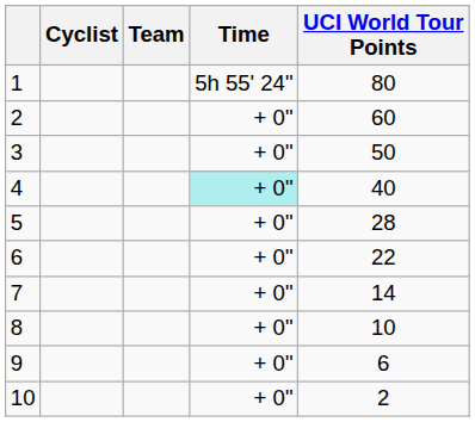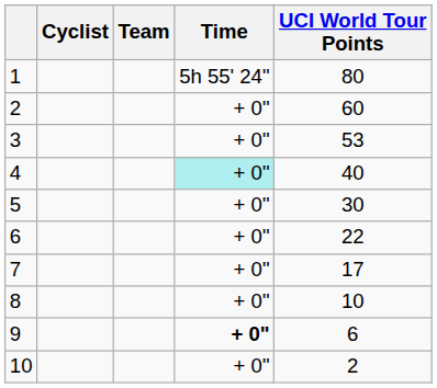 <table class="wikitable">
 <tr style="background:#ccccff;">
 <th></th>
 <th>Cyclist</th>
 <th>Team</th>
 <th>Time</th>
 <th><a href='#'>UCI World Tour</a><br>Points</th>
 </tr>
 <tr>
 <td>1</td>
 <td></td>
 <td></td>
 <td align="right">5h 55' 24"</td>
 <td align="center">80</td>
 </tr>
 <tr>
 <td>2</td>
 <td></td>
 <td></td>
 <td align="right">+ 0"</td>
 <td align="center">60</td>
 </tr>
 <tr>
 <td>3</td>
 <td></td>
 <td></td>
 <td align="right">+ 0"</td>
-<td align="center">50</td>
+<td align="center">53</td>
 </tr>
 <tr>
 <td>4</td>
 <td></td>
 <td></td>
 <td align="right" style="background: paleturquoise;">+ 0"</td>
 <td align="center">40</td>
 </tr>
 <tr>
 <td>5</td>
 <td></td>
 <td></td>
 <td align="right">+ 0"</td>
-<td align="center">28</td>
+<td align="center">30</td>
 </tr>
 <tr>
 <td>6</td>
 <td></td>
 <td></td>
 <td align="right">+ 0"</td>
 <td align="center">22</td>
 </tr>
 <tr>
 <td>7</td>
 <td></td>
 <td></td>
 <td align="right">+ 0"</td>
-<td align="center">14</td>
+<td align="center">17</td>
 </tr>
 <tr>
 <td>8</td>
 <td></td>
 <td></td>
 <td align="right">+ 0"</td>
 <td align="center">10</td>
 </tr>
 <tr>
 <td>9</td>
 <td></td>
 <td></td>
-<td align="right">+ 0"</td>
+<td align="right"><strong>+ 0"</strong></td>
 <td align="center">6</td>
 </tr>
 <tr>
 <td>10</td>
 <td></td>
 <td></td>
 <td align="right">+ 0"</td>
 <td align="center">2</td>
 </tr>
 </table>
